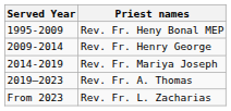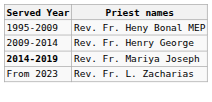 <table class="wikitable">
 <tr>
 <th>Served Year</th>
 <th>Priest names</th>
 </tr>
 <tr>
 <td>1995-2009</td>
 <td>Rev. Fr. Heny Bonal MEP</td>
 </tr>
 <tr>
 <td>2009-2014</td>
 <td>Rev. Fr. Henry George</td>
 </tr>
 <tr>
-<td>2014-2019</td>
+<td><strong>2014-2019</strong></td>
 <td>Rev. Fr. Mariya Joseph</td>
-</tr>
-<tr>
-<td>2019–2023</td>
-<td>Rev. Fr. A. Thomas</td>
 </tr>
 <tr>
 <td>From 2023</td>
 <td>Rev. Fr. L. Zacharias</td>
 </tr>
 </table>
